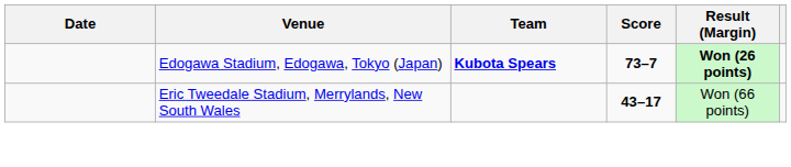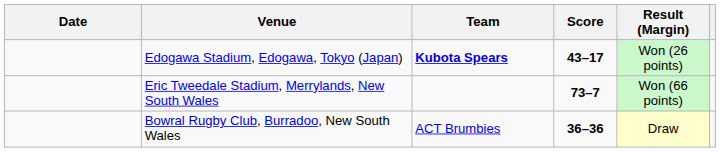 <table class="wikitable">
 <tr>
 <th width=160>Date</th>
 <th>Venue</th>
 <th width=165>Team</th>
 <th width=70>Score</th>
 <th>Result (Margin)</th>
 <th></th>
 </tr>
 <tr>
 <td></td>
 <td><a href='#'>Edogawa Stadium</a>, <a href='#'>Edogawa</a>, <a href='#'>Tokyo</a> (<a href='#'>Japan</a>)</td>
 <td><strong> <a href='#'>Kubota Spears</a></strong></td>
-<td align=center><strong>73–7</strong></td>
-<td align=center bgcolor=#CCF9CC><strong>Won (26 points)</strong></td>
+<td align=center><strong>43–17</strong></td>
+<td align=center bgcolor=#CCF9CC>Won (26 points)</td>
 <td align=center></td>
 </tr>
 <tr>
 <td></td>
 <td><a href='#'>Eric Tweedale Stadium</a>, <a href='#'>Merrylands</a>, <a href='#'>New South Wales</a></td>
 <td></td>
-<td align=center><strong>43–17</strong></td>
+<td align=center><strong>73–7</strong></td>
 <td align=center bgcolor=#CCF9CC>Won (66 points)</td>
 <td align=center></td>
 </tr>
+<tr>
+<td></td>
+<td><a href='#'>Bowral Rugby Club</a>, <a href='#'>Burradoo</a>, New South Wales</td>
+<td><a href='#'>ACT Brumbies</a></td>
+<td align=center><strong>36–36</strong></td>
+<td align=center bgcolor=#FFFFCC>Draw</td>
+<td align=center></td>
+</tr>
 </table>
